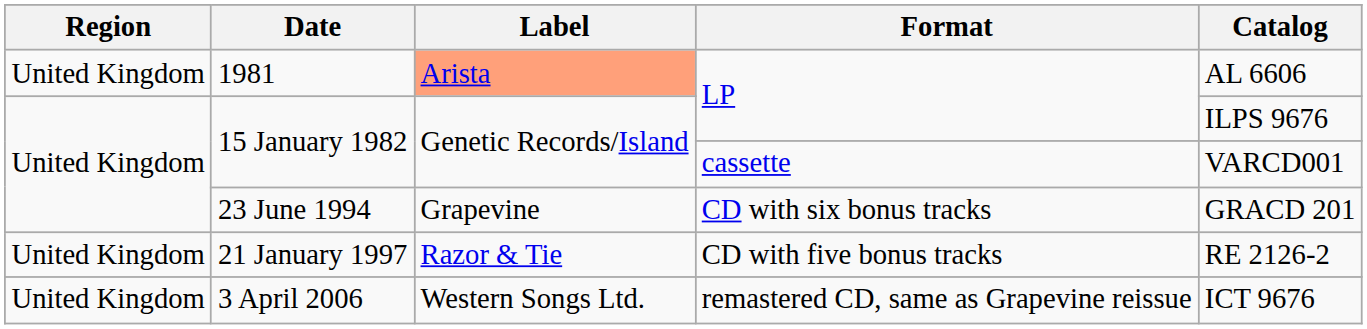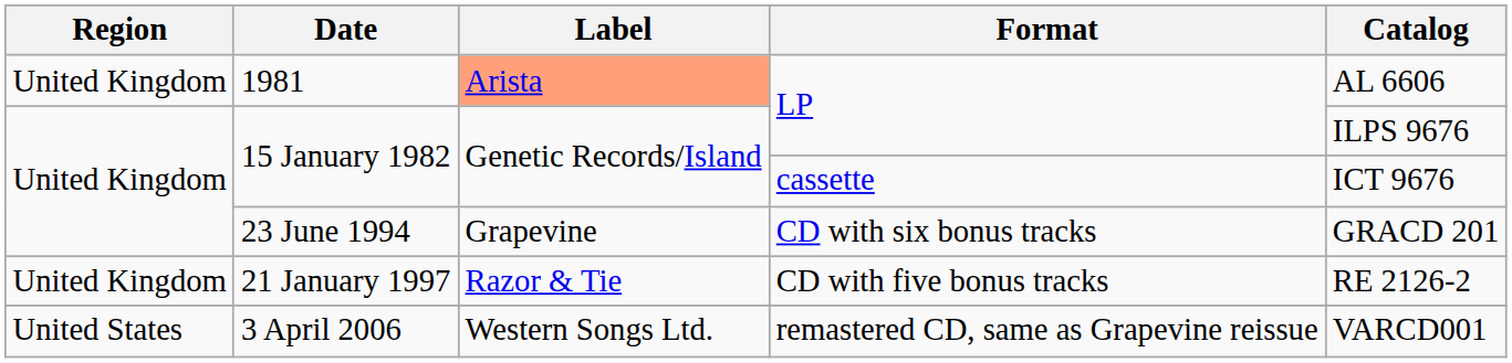 <table class="wikitable plainrowheaders">
 <tr>
 <th scope="col">Region</th>
 <th scope="col">Date</th>
 <th scope="col">Label</th>
 <th scope="col">Format</th>
 <th scope="col">Catalog</th>
 </tr>
 <tr>
 <td>United Kingdom</td>
 <td>1981</td>
 <td style="background: lightsalmon;"><a href='#'>Arista</a></td>
 <td rowspan="2"><a href='#'>LP</a></td>
 <td>AL 6606</td>
 </tr>
 <tr>
 <td rowspan="3">United Kingdom</td>
 <td rowspan="2">15 January 1982</td>
 <td rowspan="2">Genetic Records/<a href='#'>Island</a></td>
 <td>ILPS 9676</td>
 </tr>
 <tr>
 <td><a href='#'>cassette</a></td>
-<td>VARCD001</td>
+<td>ICT 9676</td>
 </tr>
 <tr>
 <td>23 June 1994</td>
 <td>Grapevine</td>
 <td><a href='#'>CD</a> with six bonus tracks</td>
 <td>GRACD 201</td>
 </tr>
 <tr>
 <td>United Kingdom</td>
 <td>21 January 1997</td>
 <td><a href='#'>Razor & Tie</a></td>
 <td>CD with five bonus tracks</td>
 <td>RE 2126-2</td>
 </tr>
 <tr>
-<td>United Kingdom</td>
+<td>United States</td>
 <td>3 April 2006</td>
 <td>Western Songs Ltd.</td>
 <td>remastered CD, same as Grapevine reissue</td>
-<td>ICT 9676</td>
+<td>VARCD001</td>
 </tr>
 </table>
